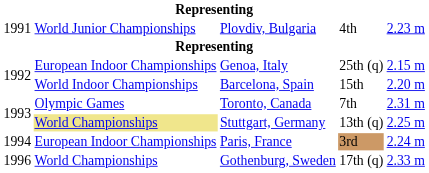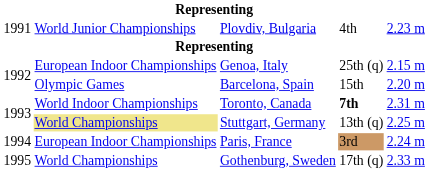 <table>
 <tr>
 <th colspan="6">Representing </th>
 </tr>
 <tr>
 <td>1991</td>
 <td><a href='#'>World Junior Championships</a></td>
 <td><a href='#'>Plovdiv, Bulgaria</a></td>
 <td>4th</td>
 <td><a href='#'>2.23 m</a></td>
 </tr>
 <tr>
 <th colspan="6">Representing </th>
 </tr>
 <tr>
 <td rowspan=2>1992</td>
 <td><a href='#'>European Indoor Championships</a></td>
 <td><a href='#'>Genoa, Italy</a></td>
 <td>25th (q)</td>
 <td><a href='#'>2.15 m</a></td>
 </tr>
 <tr>
-<td><a href='#'>World Indoor Championships</a></td>
+<td><a href='#'>Olympic Games</a></td>
 <td><a href='#'>Barcelona, Spain</a></td>
 <td>15th</td>
 <td><a href='#'>2.20 m</a></td>
 </tr>
 <tr>
 <td rowspan=2>1993</td>
-<td><a href='#'>Olympic Games</a></td>
+<td><a href='#'>World Indoor Championships</a></td>
 <td><a href='#'>Toronto, Canada</a></td>
-<td>7th</td>
+<td><strong>7th</strong></td>
 <td><a href='#'>2.31 m</a></td>
 </tr>
 <tr>
 <td style="background: khaki;"><a href='#'>World Championships</a></td>
 <td><a href='#'>Stuttgart, Germany</a></td>
 <td>13th (q)</td>
 <td><a href='#'>2.25 m</a></td>
 </tr>
 <tr>
 <td>1994</td>
 <td><a href='#'>European Indoor Championships</a></td>
 <td><a href='#'>Paris, France</a></td>
 <td bgcolor=cc9966>3rd</td>
 <td><a href='#'>2.24 m</a></td>
 </tr>
 <tr>
-<td>1996</td>
+<td>1995</td>
 <td><a href='#'>World Championships</a></td>
 <td><a href='#'>Gothenburg, Sweden</a></td>
 <td>17th (q)</td>
 <td><a href='#'>2.33 m</a></td>
 </tr>
 </table>
